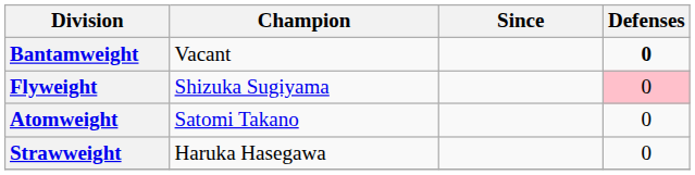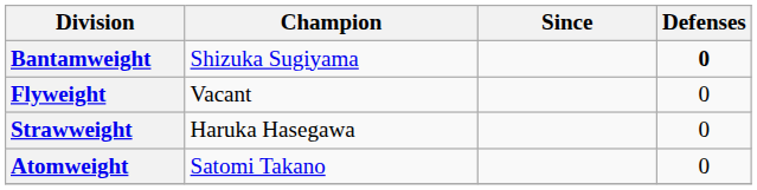 <table class="wikitable sortable">
 <tr>
 <th width=120>Division</th>
 <th width=200>Champion</th>
 <th width=120>Since</th>
 <th>Defenses</th>
 </tr>
 <tr>
 <th style="text-align:left;"><a href='#'>Bantamweight</a></th>
-<td>Vacant</td>
+<td> <a href='#'>Shizuka Sugiyama</a></td>
 <td></td>
 <td align=center><strong>0</strong></td>
 </tr>
 <tr>
 <th style="text-align:left;"><a href='#'>Flyweight</a></th>
-<td> <a href='#'>Shizuka Sugiyama</a></td>
-<td></td>
-<td align=center style="background: pink;">0</td>
-</tr>
-<tr>
-<th style="text-align:left;"><a href='#'>Atomweight</a></th>
-<td> <a href='#'>Satomi Takano</a></td>
+<td>Vacant</td>
 <td></td>
 <td align=center>0</td>
 </tr>
 <tr>
 <th style="text-align:left;"><a href='#'>Strawweight</a></th>
 <td> Haruka Hasegawa</td>
 <td></td>
 <td align=center>0</td>
 </tr>
 <tr>
+<th style="text-align:left;"><a href='#'>Atomweight</a></th>
+<td> <a href='#'>Satomi Takano</a></td>
+<td></td>
+<td align=center>0</td>
+</tr>
+<tr>
 </tr>
 </table>
